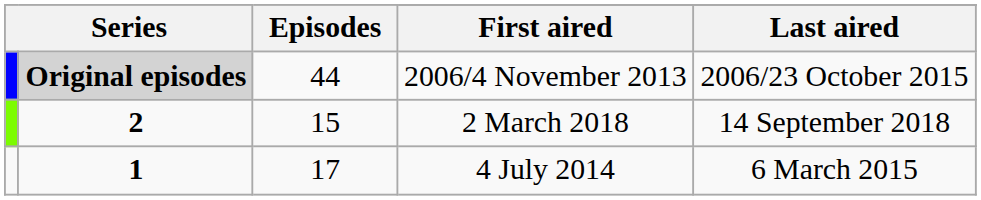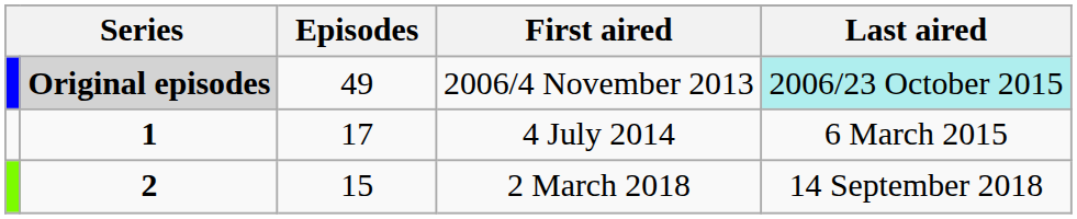 <table class="wikitable" style="text-align:center">
 <tr>
 <th style="padding:0 9px;" colspan="2" rowspan=2>Series</th>
 <th style="padding:0 8px;" rowspan=2>Episodes</th>
 </tr>
 <tr>
 <th>First aired</th>
 <th>Last aired</th>
 </tr>
 <tr>
 <td style="background: #0000FF"></td>
 <td style="background: lightgrey;"><strong>Original episodes</strong></td>
-<td>44</td>
+<td>49</td>
 <td>2006/4 November 2013</td>
-<td>2006/23 October 2015</td>
+<td style="background: paleturquoise;">2006/23 October 2015</td>
+</tr>
+<tr>
+<td stle="background: #FF7518"></td>
+<td><strong>1</strong></td>
+<td>17</td>
+<td>4 July 2014</td>
+<td>6 March 2015</td>
 </tr>
 <tr>
 <td style="background: #7CFC00"></td>
 <td><strong>2</strong></td>
 <td>15</td>
 <td>2 March 2018</td>
 <td>14 September 2018</td>
 </tr>
-<tr>
-<td stle="background: #FF7518"></td>
-<td><strong>1</strong></td>
-<td>17</td>
-<td>4 July 2014</td>
-<td>6 March 2015</td>
-</tr>
 </table>
